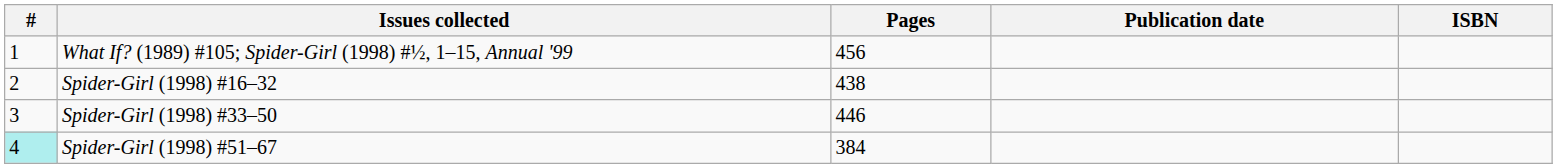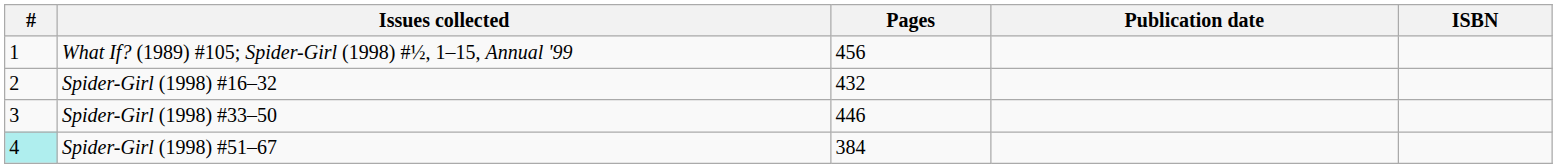 <table class="wikitable sortable" width=98%>
 <tr>
 <th class="unsortable">#</th>
 <th class="unsortable" width="50%">Issues collected</th>
 <th>Pages</th>
 <th>Publication date</th>
 <th class="unsortable">ISBN</th>
 </tr>
 <tr>
 <td>1</td>
 <td><em>What If?</em> (1989) #105; <em>Spider-Girl</em> (1998) #½, 1–15, <em>Annual '99</em></td>
 <td>456</td>
 <td></td>
 <td></td>
 </tr>
 <tr>
 <td>2</td>
 <td><em>Spider-Girl</em> (1998) #16–32</td>
-<td>438</td>
+<td>432</td>
 <td></td>
 <td></td>
 </tr>
 <tr>
 <td>3</td>
 <td><em>Spider-Girl</em> (1998) #33–50</td>
 <td>446</td>
 <td></td>
 <td></td>
 </tr>
 <tr>
 <td style="background: paleturquoise;">4</td>
 <td><em>Spider-Girl</em> (1998) #51–67</td>
 <td>384</td>
 <td></td>
 <td></td>
 </tr>
 </table>
